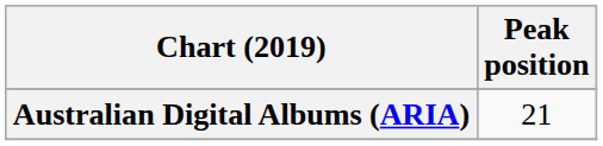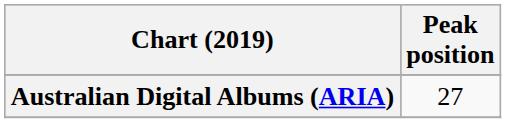 <table class="wikitable sortable plainrowheaders" style="text-align:center">
 <tr>
 <th scope="col">Chart (2019)</th>
 <th scope="col">Peak<br>position</th>
 </tr>
 <tr>
 </tr>
 <tr>
 </tr>
 <tr>
 </tr>
 <tr>
 </tr>
 <tr>
 </tr>
 <tr>
 </tr>
 <tr>
 </tr>
 <tr>
 </tr>
 <tr>
 </tr>
 <tr>
 <th scope="row">Australian Digital Albums (<a href='#'>ARIA</a>)</th>
-<td>21</td>
+<td>27</td>
 </tr>
 <tr>
 </tr>
 <tr>
 </tr>
 </table>
